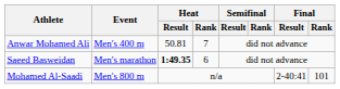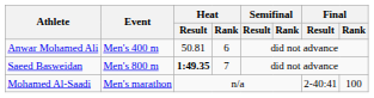 <table class="wikitable" style="font-size:90%">
 <tr>
 <th rowspan="2">Athlete</th>
 <th rowspan="2">Event</th>
 <th colspan="2">Heat</th>
 <th colspan="2">Semifinal</th>
 <th colspan="2">Final</th>
 </tr>
 <tr style="font-size:95%">
 <th>Result</th>
 <th>Rank</th>
 <th>Result</th>
 <th>Rank</th>
 <th>Result</th>
 <th>Rank</th>
 </tr>
 <tr align=center>
 <td align=left><a href='#'>Anwar Mohamed Ali</a></td>
 <td align=left><a href='#'>Men's 400 m</a></td>
 <td>50.81</td>
+<td>6</td>
+<td colspan=4>did not advance</td>
+</tr>
+<tr align=center>
+<td align=left><a href='#'>Saeed Basweidan</a></td>
+<td align=left><a href='#'>Men's 800 m</a></td>
+<td><strong>1:49.35</strong></td>
 <td>7</td>
 <td colspan=4>did not advance</td>
 </tr>
 <tr align=center>
-<td align=left><a href='#'>Saeed Basweidan</a></td>
+<td align=left><a href='#'>Mohamed Al-Saadi</a></td>
 <td align=left><a href='#'>Men's marathon</a></td>
-<td><strong>1:49.35</strong></td>
-<td>6</td>
-<td colspan=4>did not advance</td>
-</tr>
-<tr align=center>
-<td align=left><a href='#'>Mohamed Al-Saadi</a></td>
-<td align=left><a href='#'>Men's 800 m</a></td>
 <td colspan=4>n/a</td>
 <td>2-40:41</td>
-<td>101</td>
+<td>100</td>
 </tr>
 </table>
